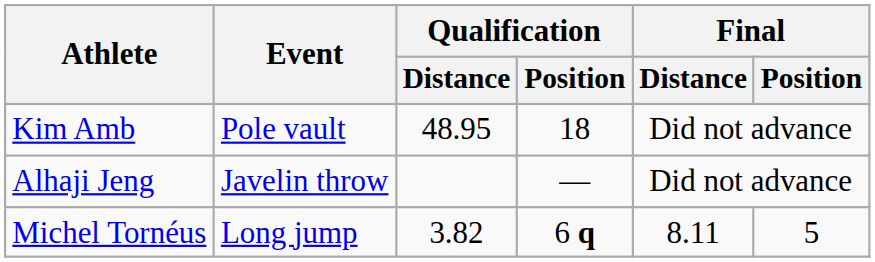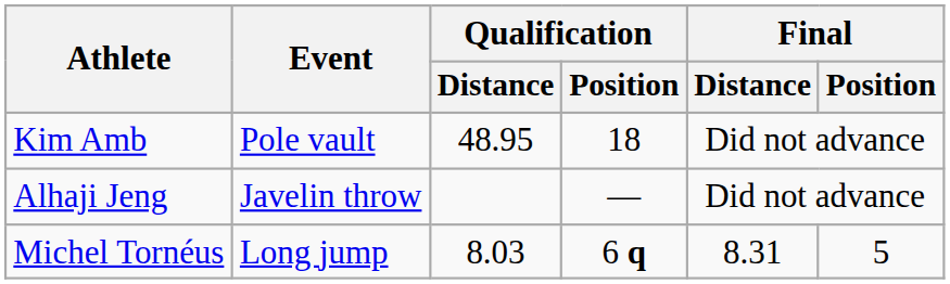 <table class=wikitable style="font-size:90%">
 <tr>
 <th rowspan="2">Athlete</th>
 <th rowspan="2">Event</th>
 <th colspan="2">Qualification</th>
 <th colspan="2">Final</th>
 </tr>
 <tr style="font-size:95%">
 <th>Distance</th>
 <th>Position</th>
 <th>Distance</th>
 <th>Position</th>
 </tr>
 <tr align=center>
 <td align=left><a href='#'>Kim Amb</a></td>
 <td align=left><a href='#'>Pole vault</a></td>
 <td>48.95</td>
 <td>18</td>
 <td colspan=2>Did not advance</td>
 </tr>
 <tr align=center>
 <td align=left><a href='#'>Alhaji Jeng</a></td>
 <td align=left><a href='#'>Javelin throw</a></td>
 <td></td>
 <td>—</td>
 <td colspan=2>Did not advance</td>
 </tr>
 <tr align=center>
 <td align=left><a href='#'>Michel Tornéus</a></td>
 <td align=left><a href='#'>Long jump</a></td>
-<td>3.82</td>
+<td>8.03</td>
 <td>6 <strong>q</strong></td>
-<td>8.11</td>
+<td>8.31</td>
 <td>5</td>
 </tr>
 </table>
